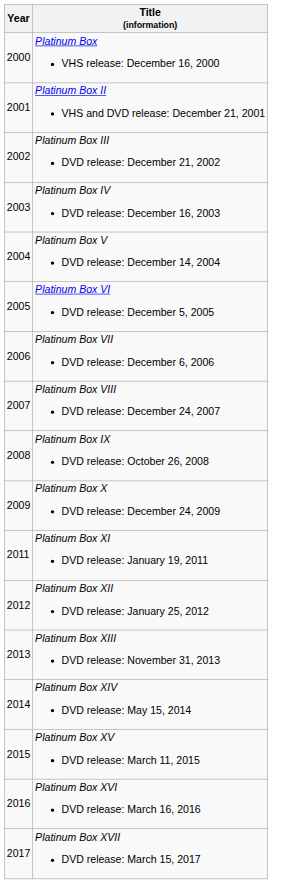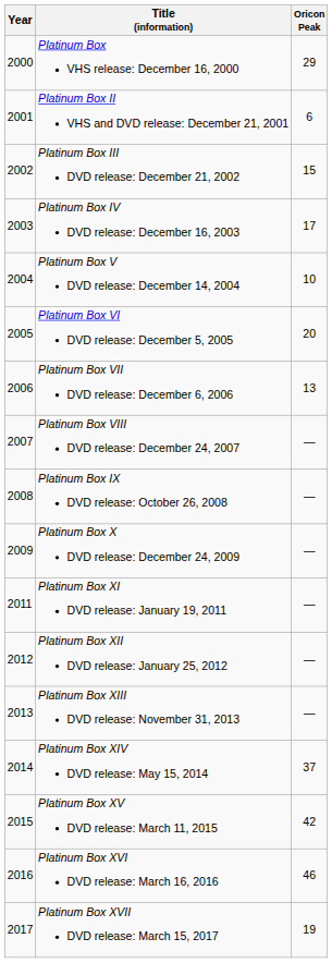 <table class="wikitable">
 <tr>
 <th>Year</th>
 <th>Title<br><small>(information)</small><br></th>
+<th><small>Oricon<br>Peak</small><br></th>
 </tr>
 <tr>
 <td>2000</td>
 <td><em><a href='#'>Platinum Box</a></em><br><ul><li>VHS release: December 16, 2000</li></ul></td>
+<td style="text-align:center;">29</td>
 </tr>
 <tr>
 <td>2001</td>
 <td><em><a href='#'>Platinum Box II</a></em><br><ul><li>VHS and DVD release: December 21, 2001</li></ul></td>
+<td style="text-align:center;">6</td>
 </tr>
 <tr>
 <td>2002</td>
 <td><em>Platinum Box III</em><br><ul><li>DVD release: December 21, 2002</li></ul></td>
+<td style="text-align:center;">15</td>
 </tr>
 <tr>
 <td>2003</td>
 <td><em>Platinum Box IV</em><br><ul><li>DVD release: December 16, 2003</li></ul></td>
+<td style="text-align:center;">17</td>
 </tr>
 <tr>
 <td>2004</td>
 <td><em>Platinum Box V</em><br><ul><li>DVD release: December 14, 2004</li></ul></td>
+<td style="text-align:center;">10</td>
 </tr>
 <tr>
 <td>2005</td>
 <td><em><a href='#'>Platinum Box VI</a></em><br><ul><li>DVD release: December 5, 2005</li></ul></td>
+<td style="text-align:center;">20</td>
 </tr>
 <tr>
 <td>2006</td>
 <td><em>Platinum Box VII</em><br><ul><li>DVD release: December 6, 2006</li></ul></td>
+<td style="text-align:center;">13</td>
 </tr>
 <tr>
 <td>2007</td>
 <td><em>Platinum Box VIII</em><br><ul><li>DVD release: December 24, 2007</li></ul></td>
+<td style="text-align:center;">—</td>
 </tr>
 <tr>
 <td>2008</td>
 <td><em>Platinum Box IX</em><br><ul><li>DVD release: October 26, 2008</li></ul></td>
+<td style="text-align:center;">—</td>
 </tr>
 <tr>
 <td>2009</td>
 <td><em>Platinum Box X</em><br><ul><li>DVD release: December 24, 2009</li></ul></td>
+<td style="text-align:center;">—</td>
 </tr>
 <tr>
 <td>2011</td>
 <td><em>Platinum Box XI</em><br><ul><li>DVD release: January 19, 2011</li></ul></td>
+<td style="text-align:center;">—</td>
 </tr>
 <tr>
 <td>2012</td>
 <td><em>Platinum Box XII</em><br><ul><li>DVD release: January 25, 2012</li></ul></td>
+<td style="text-align:center;">—</td>
 </tr>
 <tr>
 <td>2013</td>
 <td><em>Platinum Box XIII</em><br><ul><li>DVD release: November 31, 2013</li></ul></td>
+<td style="text-align:center;">—</td>
 </tr>
 <tr>
 <td>2014</td>
 <td><em>Platinum Box XIV</em><br><ul><li>DVD release: May 15, 2014</li></ul></td>
+<td style="text-align:center;">37</td>
 </tr>
 <tr>
 <td>2015</td>
 <td><em>Platinum Box XV</em><br><ul><li>DVD release: March 11, 2015</li></ul></td>
+<td style="text-align:center;">42</td>
 </tr>
 <tr>
 <td>2016</td>
 <td><em>Platinum Box XVI</em><br><ul><li>DVD release: March 16, 2016</li></ul></td>
+<td style="text-align:center;">46</td>
 </tr>
 <tr>
 <td>2017</td>
 <td><em>Platinum Box XVII</em><br><ul><li>DVD release: March 15, 2017</li></ul></td>
+<td style="text-align:center;">19</td>
 </tr>
 </table>
